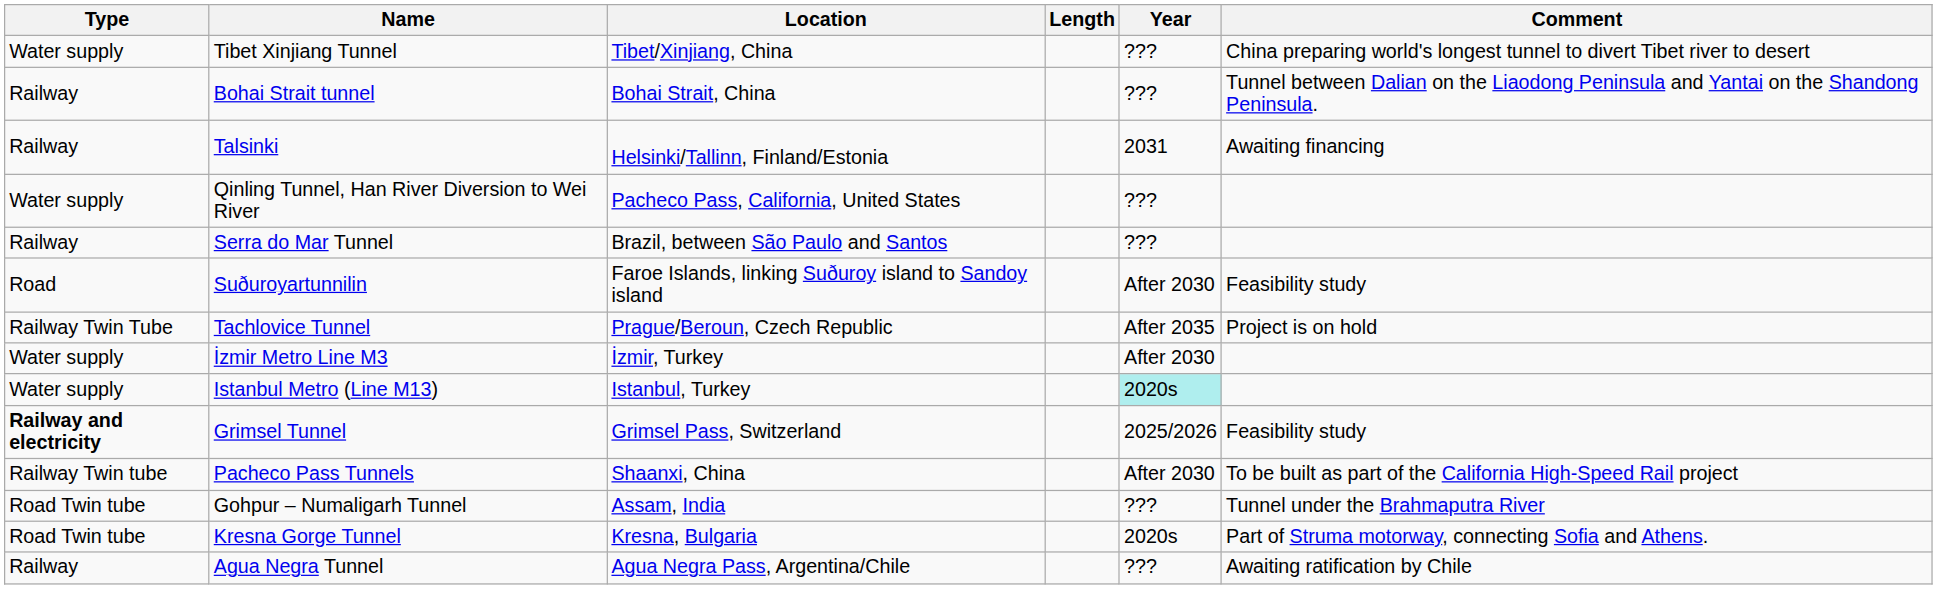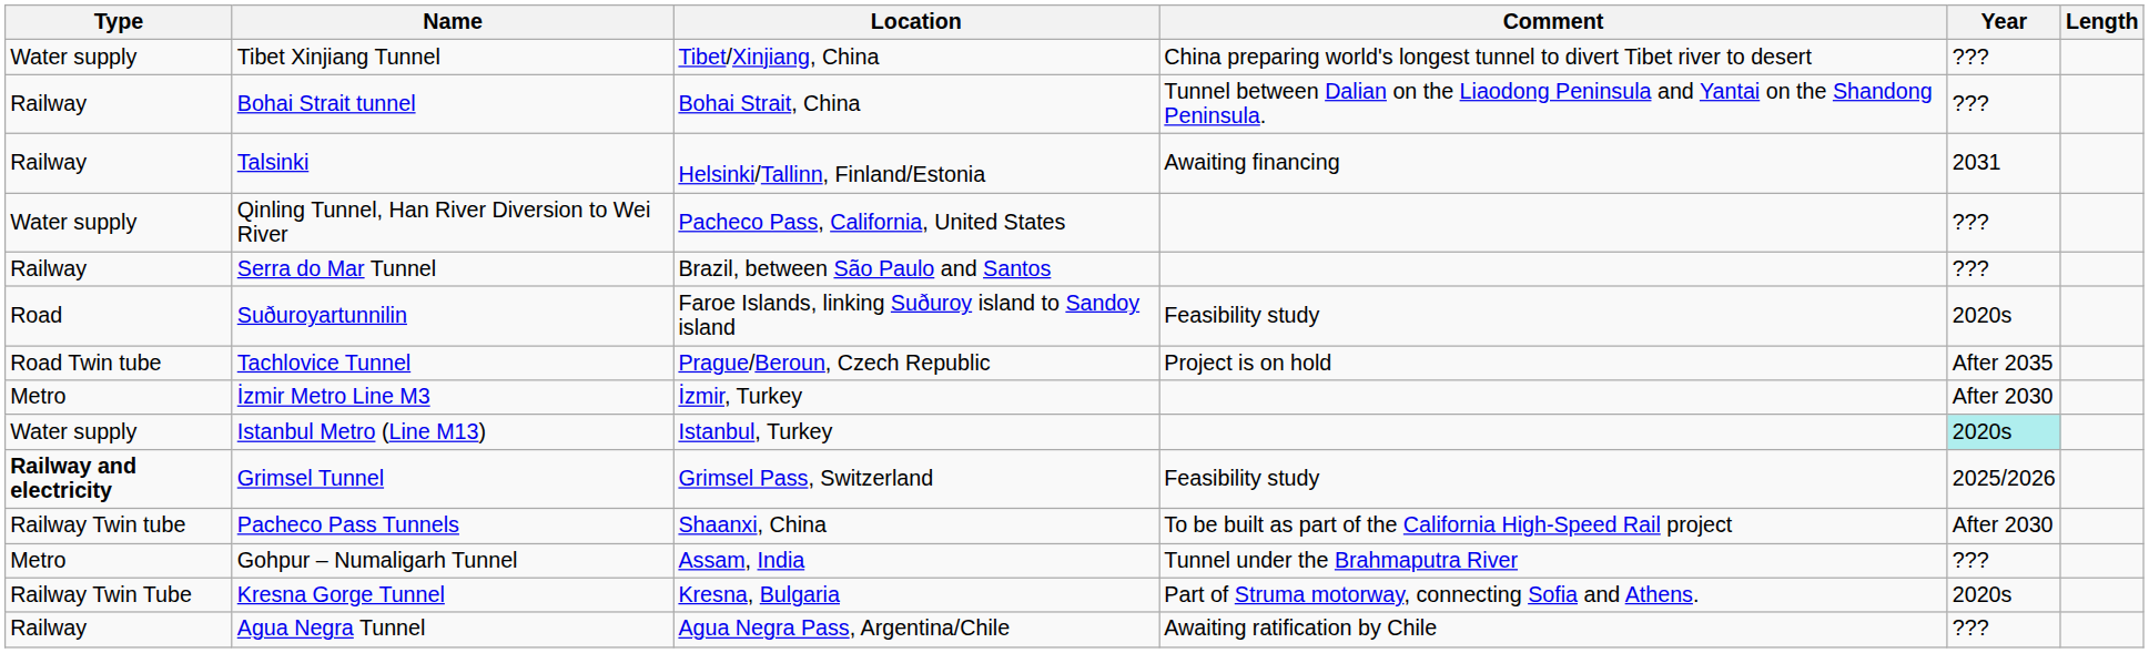 <table class="wikitable sortable">
 <tr>
 <th>Type</th>
 <th>Name</th>
 <th>Location</th>
+<th>Comment</th>
+<th>Year</th>
 <th>Length</th>
-<th>Year</th>
-<th>Comment</th>
 </tr>
 <tr>
 <td>Water supply</td>
 <td>Tibet Xinjiang Tunnel</td>
 <td> <a href='#'>Tibet</a>/<a href='#'>Xinjiang</a>, China</td>
+<td>China preparing world's longest tunnel to divert Tibet river to desert</td>
+<td>???</td>
 <td></td>
-<td>???</td>
-<td>China preparing world's longest tunnel to divert Tibet river to desert</td>
 </tr>
 <tr>
 <td>Railway</td>
 <td><a href='#'>Bohai Strait tunnel</a></td>
 <td> <a href='#'>Bohai Strait</a>, China</td>
+<td>Tunnel between <a href='#'>Dalian</a> on the <a href='#'>Liaodong Peninsula</a> and <a href='#'>Yantai</a> on the <a href='#'>Shandong Peninsula</a>.</td>
+<td>???</td>
 <td></td>
-<td>???</td>
-<td>Tunnel between <a href='#'>Dalian</a> on the <a href='#'>Liaodong Peninsula</a> and <a href='#'>Yantai</a> on the <a href='#'>Shandong Peninsula</a>.</td>
 </tr>
 <tr>
 <td>Railway</td>
 <td><a href='#'>Talsinki</a></td>
 <td> <br><a href='#'>Helsinki</a>/<a href='#'>Tallinn</a>, Finland/Estonia</td>
+<td>Awaiting financing</td>
+<td>2031</td>
 <td></td>
-<td>2031</td>
-<td>Awaiting financing</td>
 </tr>
 <tr>
 <td>Water supply</td>
 <td>Qinling Tunnel, Han River Diversion to Wei River</td>
 <td> <a href='#'>Pacheco Pass</a>, <a href='#'>California</a>, United States</td>
 <td></td>
 <td>???</td>
 <td></td>
 </tr>
 <tr>
 <td>Railway</td>
 <td><a href='#'>Serra do Mar</a> Tunnel</td>
 <td> Brazil, between <a href='#'>São Paulo</a> and <a href='#'>Santos</a></td>
 <td></td>
 <td>???</td>
 <td></td>
 </tr>
 <tr>
 <td>Road</td>
 <td><a href='#'>Suðuroyartunnilin</a></td>
 <td> Faroe Islands, linking <a href='#'>Suðuroy</a> island to <a href='#'>Sandoy</a> island</td>
+<td>Feasibility study</td>
+<td>2020s</td>
 <td></td>
-<td>After 2030</td>
-<td>Feasibility study</td>
 </tr>
 <tr>
-<td>Railway Twin Tube</td>
+<td>Road Twin tube</td>
 <td><a href='#'>Tachlovice Tunnel</a></td>
 <td> <a href='#'>Prague</a>/<a href='#'>Beroun</a>, Czech Republic</td>
+<td>Project is on hold</td>
+<td>After 2035</td>
 <td></td>
-<td>After 2035</td>
-<td>Project is on hold</td>
 </tr>
 <tr>
-<td>Water supply</td>
+<td>Metro</td>
 <td><a href='#'>İzmir Metro Line M3</a></td>
 <td> <a href='#'>İzmir</a>, Turkey</td>
 <td></td>
 <td>After 2030</td>
 <td></td>
 </tr>
 <tr>
 <td>Water supply</td>
 <td><a href='#'>Istanbul Metro</a> (<a href='#'>Line M13</a>)</td>
 <td> <a href='#'>Istanbul</a>, Turkey</td>
 <td></td>
 <td style="background: paleturquoise;">2020s</td>
 <td></td>
 </tr>
 <tr>
 <td><strong>Railway and electricity</strong></td>
 <td><a href='#'>Grimsel Tunnel</a></td>
 <td> <a href='#'>Grimsel Pass</a>, Switzerland</td>
+<td>Feasibility study</td>
+<td>2025/2026</td>
 <td></td>
-<td>2025/2026</td>
-<td>Feasibility study</td>
 </tr>
 <tr>
 <td>Railway Twin tube</td>
 <td><a href='#'>Pacheco Pass Tunnels</a></td>
 <td> <a href='#'>Shaanxi</a>, China</td>
+<td>To be built as part of the <a href='#'>California High-Speed Rail</a> project</td>
+<td>After 2030</td>
 <td></td>
-<td>After 2030</td>
-<td>To be built as part of the <a href='#'>California High-Speed Rail</a> project</td>
 </tr>
 <tr>
-<td>Road Twin tube</td>
+<td>Metro</td>
 <td>Gohpur – Numaligarh Tunnel</td>
 <td> <a href='#'>Assam</a>, <a href='#'>India</a></td>
+<td>Tunnel under the <a href='#'>Brahmaputra River</a></td>
+<td>???</td>
 <td></td>
-<td>???</td>
-<td>Tunnel under the <a href='#'>Brahmaputra River</a></td>
 </tr>
 <tr>
-<td>Road Twin tube</td>
+<td>Railway Twin Tube</td>
 <td><a href='#'>Kresna Gorge Tunnel</a></td>
 <td> <a href='#'>Kresna</a>, <a href='#'>Bulgaria</a></td>
+<td>Part of <a href='#'>Struma motorway</a>, connecting <a href='#'>Sofia</a> and <a href='#'>Athens</a>.</td>
+<td>2020s</td>
 <td></td>
-<td>2020s</td>
-<td>Part of <a href='#'>Struma motorway</a>, connecting <a href='#'>Sofia</a> and <a href='#'>Athens</a>.</td>
 </tr>
 <tr>
 <td>Railway</td>
 <td><a href='#'>Agua Negra</a> Tunnel</td>
 <td>  <a href='#'>Agua Negra Pass</a>, Argentina/Chile</td>
+<td>Awaiting ratification by Chile</td>
+<td>???</td>
 <td></td>
-<td>???</td>
-<td>Awaiting ratification by Chile</td>
 </tr>
 </table>
